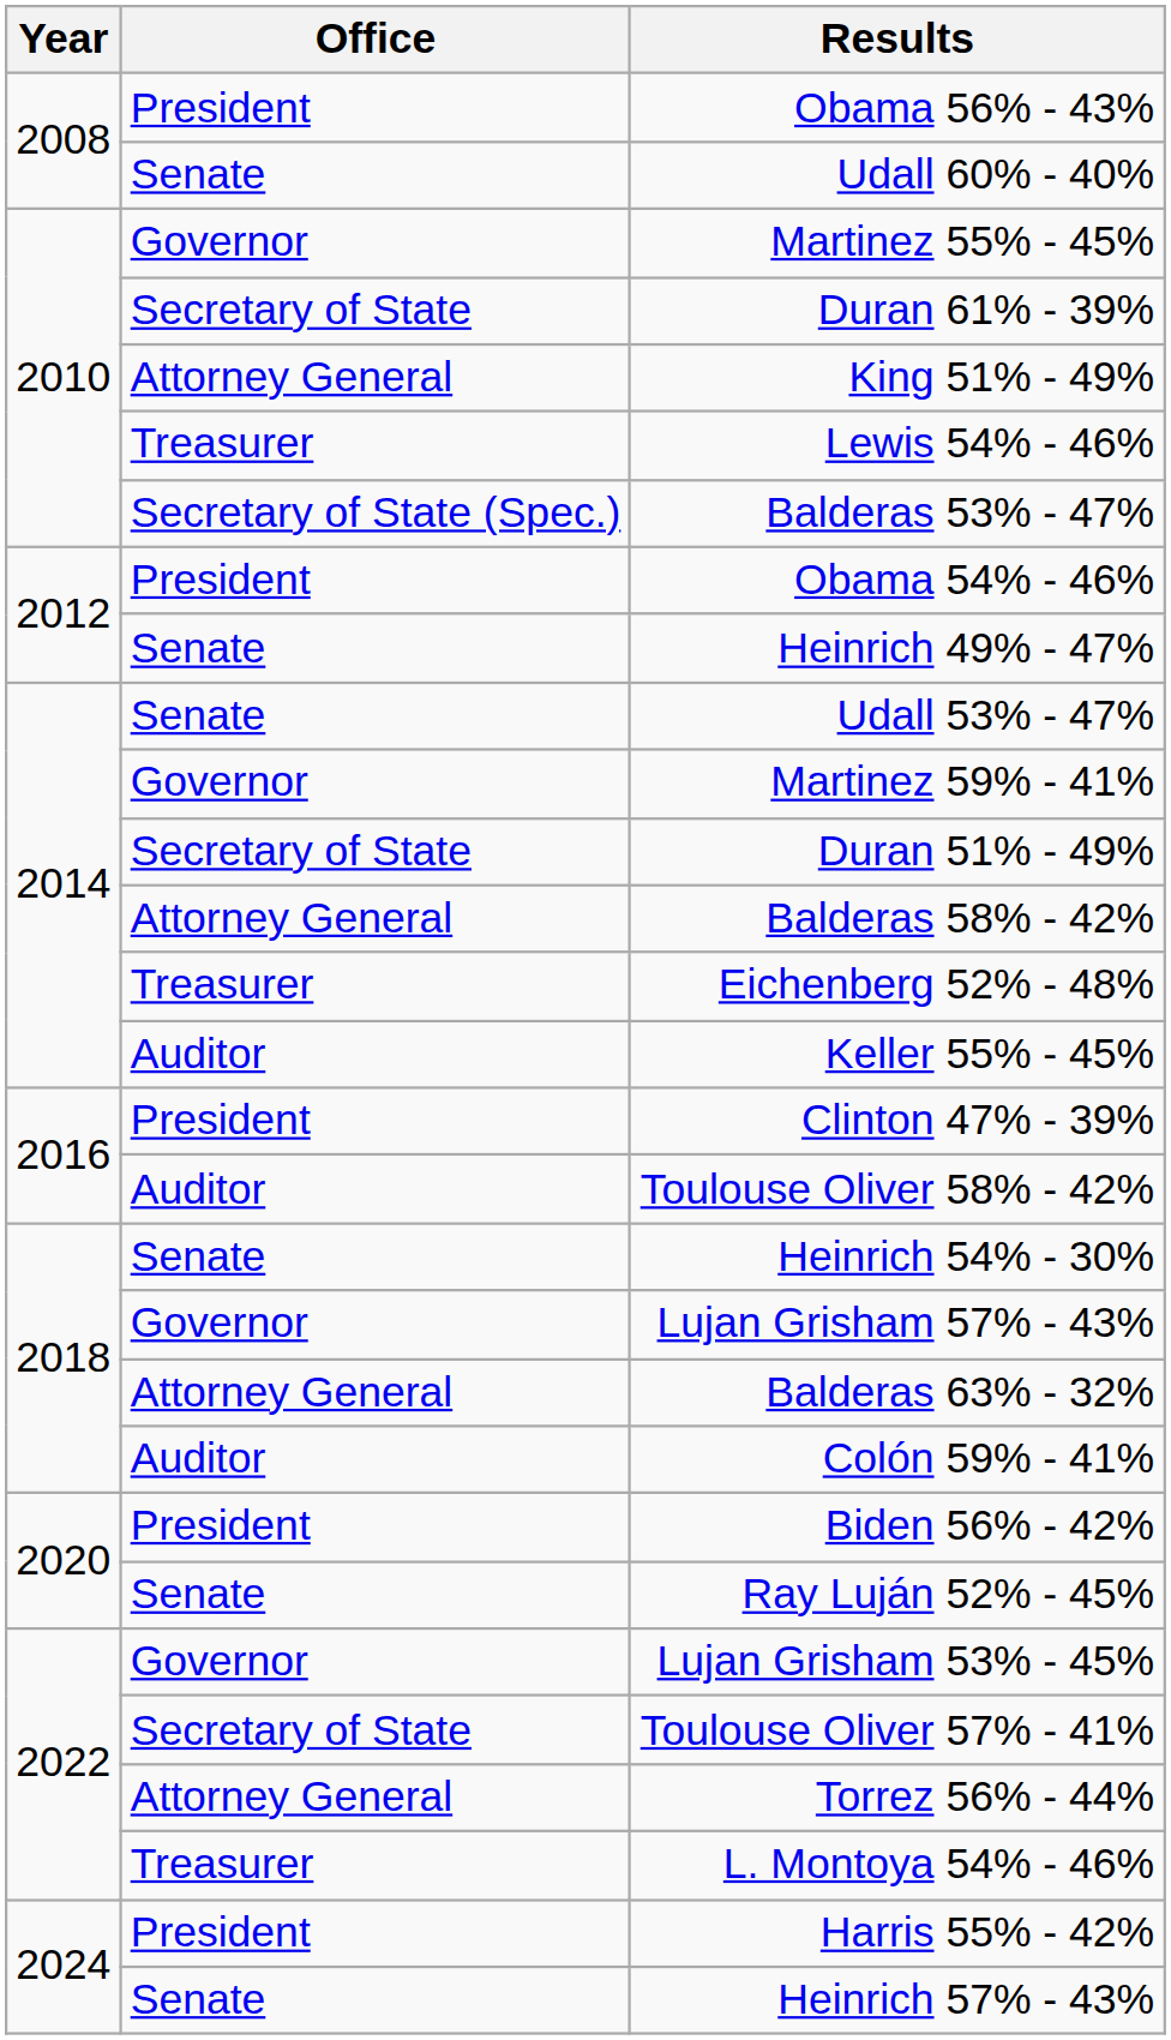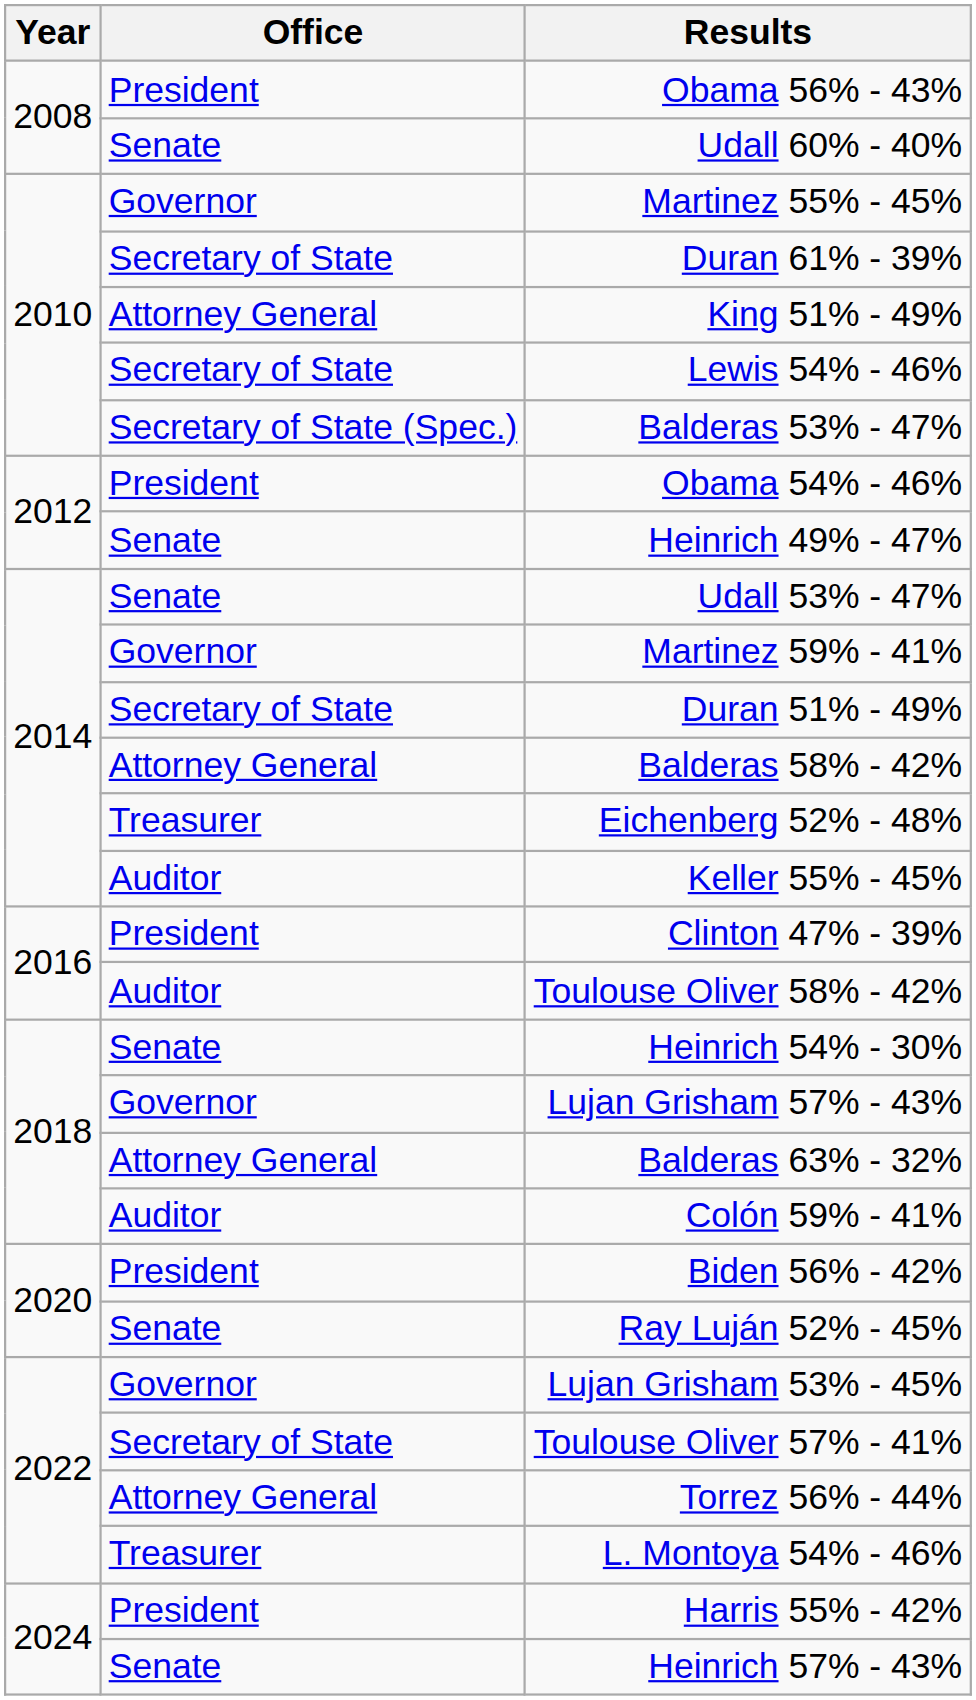 <table class=wikitable>
 <tr>
 <th>Year</th>
 <th>Office</th>
 <th>Results</th>
 </tr>
 <tr>
 <td rowspan=2>2008</td>
 <td><a href='#'>President</a></td>
 <td align="right" ><a href='#'>Obama</a> 56% - 43%</td>
 </tr>
 <tr>
 <td><a href='#'>Senate</a></td>
 <td align="right" ><a href='#'>Udall</a> 60% - 40%</td>
 </tr>
 <tr>
 <td rowspan=5>2010</td>
 <td><a href='#'>Governor</a></td>
 <td align="right" ><a href='#'>Martinez</a> 55% - 45%</td>
 </tr>
 <tr>
 <td><a href='#'>Secretary of State</a></td>
 <td align="right" ><a href='#'>Duran</a> 61% - 39%</td>
 </tr>
 <tr>
 <td><a href='#'>Attorney General</a></td>
 <td align="right" ><a href='#'>King</a> 51% - 49%</td>
 </tr>
 <tr>
-<td><a href='#'>Treasurer</a></td>
+<td><a href='#'>Secretary of State</a></td>
 <td align="right" ><a href='#'>Lewis</a> 54% - 46%</td>
 </tr>
 <tr>
 <td><a href='#'>Secretary of State (Spec.)</a></td>
 <td align="right" ><a href='#'>Balderas</a> 53% - 47%</td>
 </tr>
 <tr>
 <td rowspan=2>2012</td>
 <td><a href='#'>President</a></td>
 <td align="right" ><a href='#'>Obama</a> 54% - 46%</td>
 </tr>
 <tr>
 <td><a href='#'>Senate</a></td>
 <td align="right" ><a href='#'>Heinrich</a> 49% - 47%</td>
 </tr>
 <tr>
 <td rowspan=6>2014</td>
 <td><a href='#'>Senate</a></td>
 <td align="right" ><a href='#'>Udall</a> 53% - 47%</td>
 </tr>
 <tr>
 <td><a href='#'>Governor</a></td>
 <td align="right" ><a href='#'>Martinez</a> 59% - 41%</td>
 </tr>
 <tr>
 <td><a href='#'>Secretary of State</a></td>
 <td align="right" ><a href='#'>Duran</a> 51% - 49%</td>
 </tr>
 <tr>
 <td><a href='#'>Attorney General</a></td>
 <td align="right" ><a href='#'>Balderas</a> 58% - 42%</td>
 </tr>
 <tr>
 <td><a href='#'>Treasurer</a></td>
 <td align="right" ><a href='#'>Eichenberg</a> 52% - 48%</td>
 </tr>
 <tr>
 <td><a href='#'>Auditor</a></td>
 <td align="right" ><a href='#'>Keller</a> 55% - 45%</td>
 </tr>
 <tr>
 <td rowspan=2>2016</td>
 <td><a href='#'>President</a></td>
 <td align="right" ><a href='#'>Clinton</a> 47% - 39%</td>
 </tr>
 <tr>
 <td><a href='#'>Auditor</a></td>
 <td align="right" ><a href='#'>Toulouse Oliver</a> 58% - 42%</td>
 </tr>
 <tr>
 <td rowspan=4>2018</td>
 <td><a href='#'>Senate</a></td>
 <td align="right" ><a href='#'>Heinrich</a> 54% - 30%</td>
 </tr>
 <tr>
 <td><a href='#'>Governor</a></td>
 <td align="right" ><a href='#'>Lujan Grisham</a> 57% - 43%</td>
 </tr>
 <tr>
 <td><a href='#'>Attorney General</a></td>
 <td align="right" ><a href='#'>Balderas</a> 63% - 32%</td>
 </tr>
 <tr>
 <td><a href='#'>Auditor</a></td>
 <td align="right" ><a href='#'>Colón</a> 59% - 41%</td>
 </tr>
 <tr>
 <td rowspan=2>2020</td>
 <td><a href='#'>President</a></td>
 <td align="right" ><a href='#'>Biden</a> 56% - 42%</td>
 </tr>
 <tr>
 <td><a href='#'>Senate</a></td>
 <td align="right" ><a href='#'>Ray Luján</a> 52% - 45%</td>
 </tr>
 <tr>
 <td rowspan=4>2022</td>
 <td><a href='#'>Governor</a></td>
 <td align="right" ><a href='#'>Lujan Grisham</a> 53% - 45%</td>
 </tr>
 <tr>
 <td><a href='#'>Secretary of State</a></td>
 <td align="right" ><a href='#'>Toulouse Oliver</a> 57% - 41%</td>
 </tr>
 <tr>
 <td><a href='#'>Attorney General</a></td>
 <td align="right" ><a href='#'>Torrez</a> 56% - 44%</td>
 </tr>
 <tr>
 <td><a href='#'>Treasurer</a></td>
 <td align="right" ><a href='#'>L. Montoya</a> 54% - 46%</td>
 </tr>
 <tr>
 <td rowspan=2>2024</td>
 <td><a href='#'>President</a></td>
 <td align="right" ><a href='#'>Harris</a> 55% - 42%</td>
 </tr>
 <tr>
 <td><a href='#'>Senate</a></td>
 <td align="right" ><a href='#'>Heinrich</a> 57% - 43%</td>
 </tr>
 </table>
